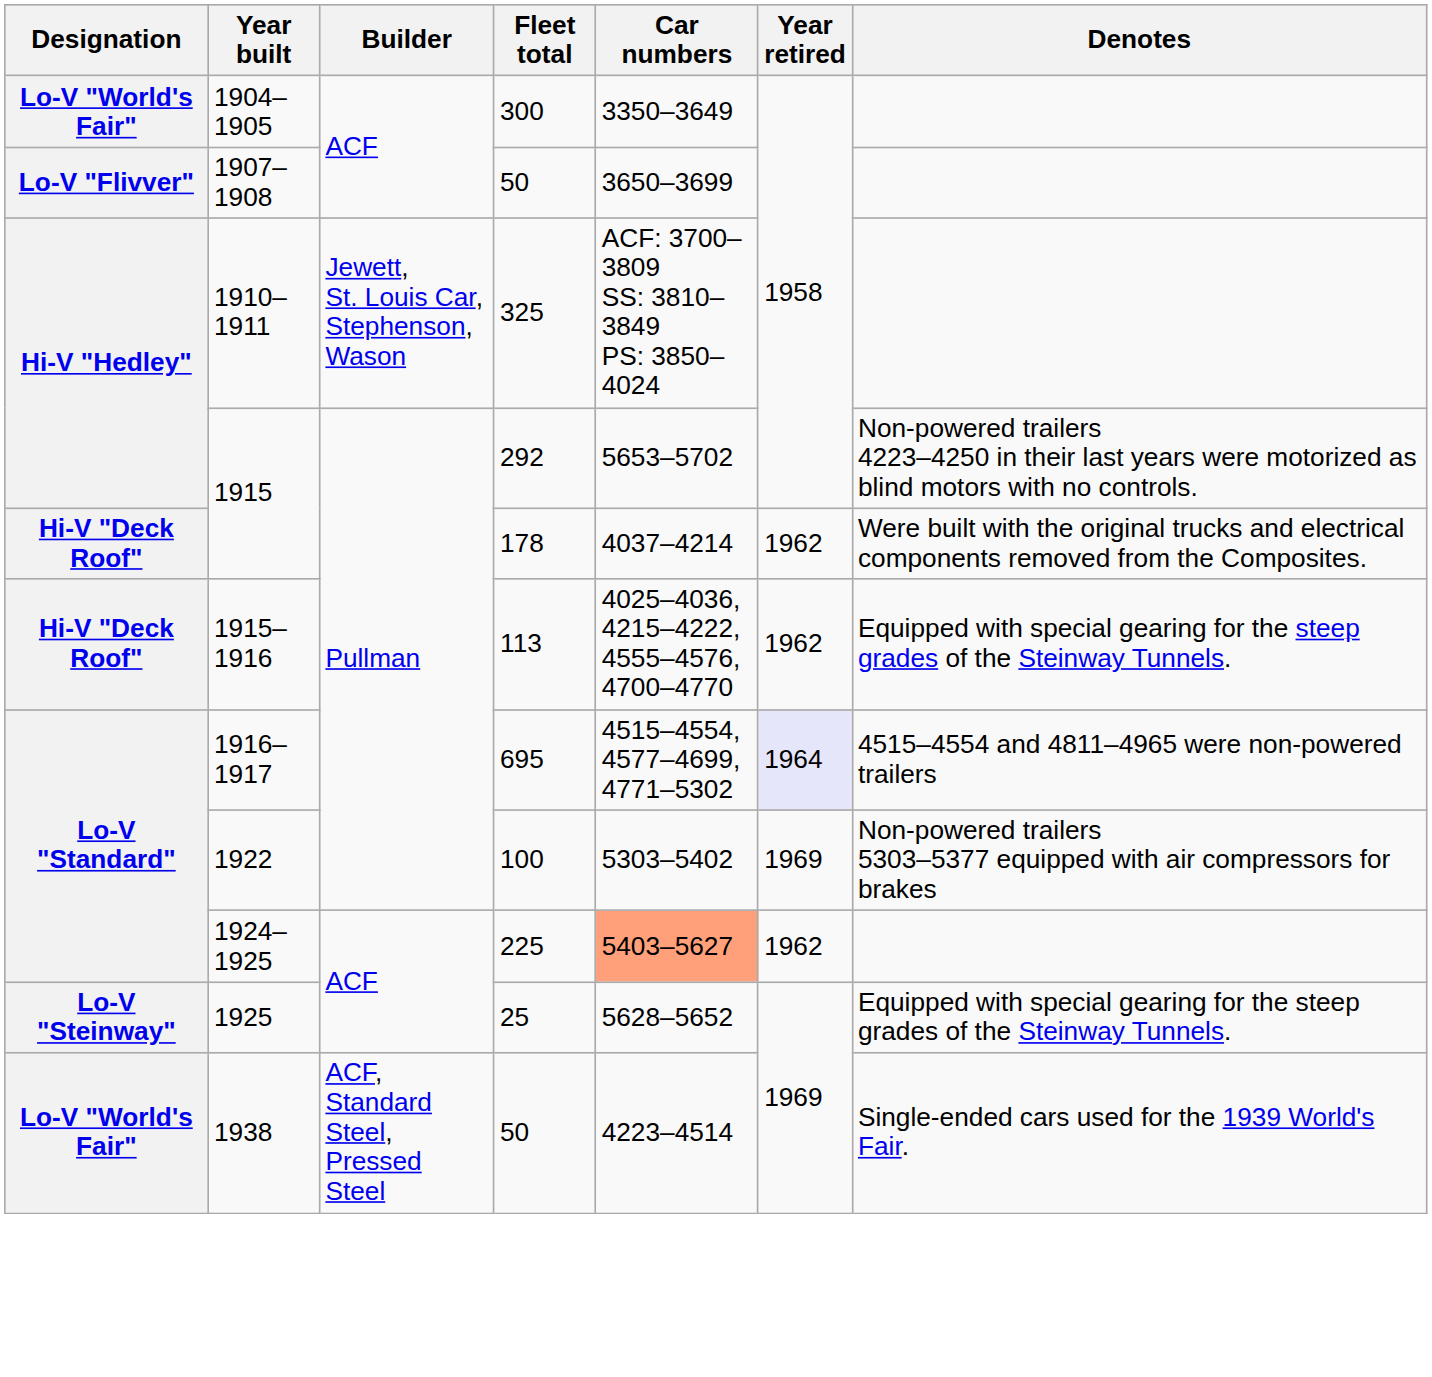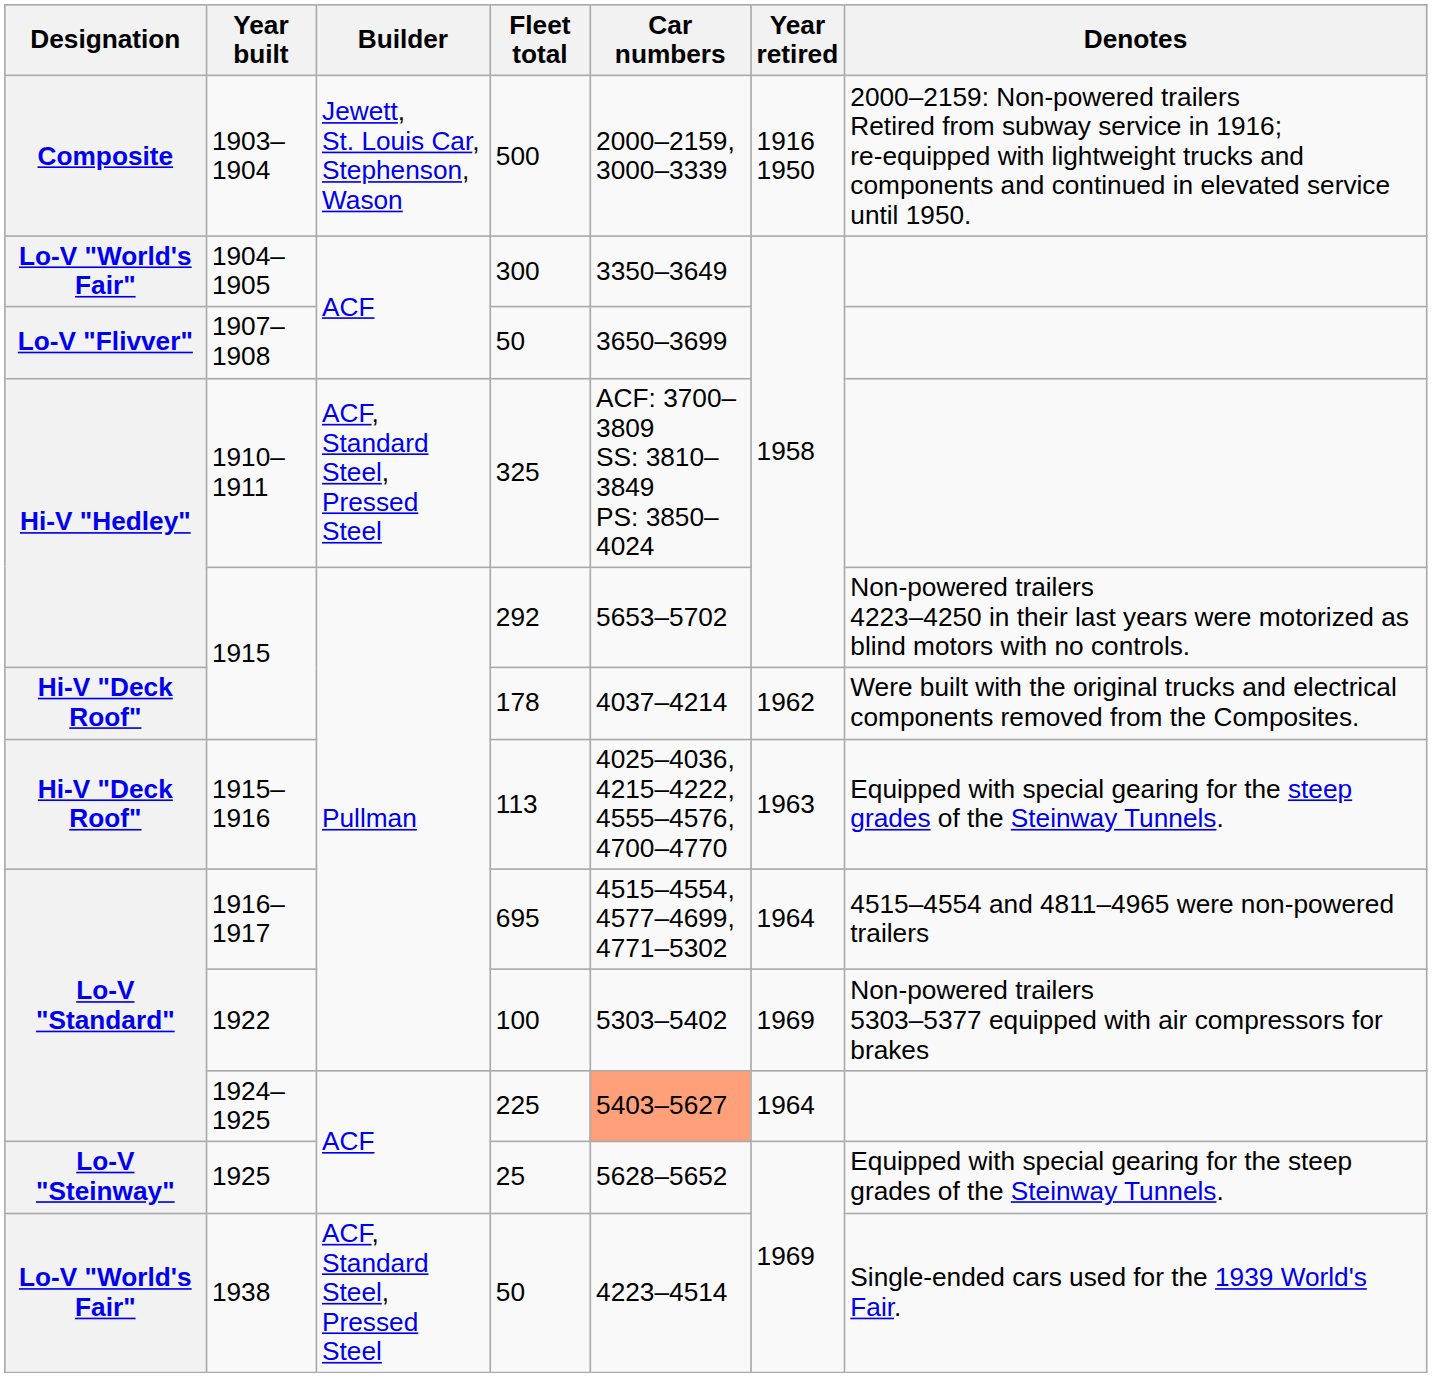 <table class="wikitable">
 <tr>
 <th>Designation</th>
 <th>Year built</th>
 <th>Builder</th>
 <th>Fleet total</th>
 <th>Car numbers</th>
 <th>Year<br>retired</th>
 <th>Denotes</th>
+</tr>
+<tr>
+<th><a href='#'>Composite</a></th>
+<td>1903–1904</td>
+<td><a href='#'>Jewett</a>,<br><a href='#'>St. Louis Car</a>,<br><a href='#'>Stephenson</a>,<br><a href='#'>Wason</a></td>
+<td>500</td>
+<td>2000–2159,<br>3000–3339</td>
+<td>1916<br>1950</td>
+<td>2000–2159: Non-powered trailers<br>Retired from subway service in 1916;<br>re-equipped with lightweight trucks and components and continued in elevated service until 1950.</td>
 </tr>
 <tr>
 <th><a href='#'>Lo-V "World's Fair"</a></th>
 <td>1904–1905</td>
 <td rowspan="2"><a href='#'>ACF</a></td>
 <td>300</td>
 <td>3350–3649</td>
 <td rowspan=4>1958</td>
 <td></td>
 </tr>
 <tr>
 <th><a href='#'>Lo-V "Flivver"</a></th>
 <td>1907–1908</td>
 <td>50</td>
 <td>3650–3699</td>
 <td></td>
 </tr>
 <tr>
 <th rowspan=2><a href='#'>Hi-V "Hedley"</a></th>
 <td>1910–1911</td>
-<td><a href='#'>Jewett</a>,<br><a href='#'>St. Louis Car</a>,<br><a href='#'>Stephenson</a>,<br><a href='#'>Wason</a></td>
+<td><a href='#'>ACF</a>,<br><a href='#'>Standard Steel</a>,<br><a href='#'>Pressed Steel</a></td>
 <td>325</td>
 <td>ACF: 3700–3809<br>SS: 3810–3849<br>PS: 3850–4024</td>
 <td></td>
 </tr>
 <tr>
 <td rowspan="2">1915</td>
 <td rowspan="5"><a href='#'>Pullman</a></td>
 <td>292</td>
 <td>5653–5702</td>
 <td>Non-powered trailers<br>4223–4250 in their last years were motorized as blind motors with no controls.</td>
 </tr>
 <tr>
 <th><a href='#'>Hi-V "Deck Roof"</a></th>
 <td>178</td>
 <td>4037–4214</td>
 <td>1962</td>
 <td>Were built with the original trucks and electrical components removed from the Composites.</td>
 </tr>
 <tr>
 <th><a href='#'>Hi-V "Deck Roof"</a></th>
 <td>1915–1916</td>
 <td>113</td>
 <td>4025–4036,<br>4215–4222,<br>4555–4576,<br>4700–4770</td>
-<td>1962</td>
+<td>1963</td>
 <td>Equipped with special gearing for the <a href='#'>steep grades</a> of the <a href='#'>Steinway Tunnels</a>.</td>
 </tr>
 <tr>
 <th rowspan=3><a href='#'>Lo-V "Standard"</a></th>
 <td>1916–1917</td>
 <td>695</td>
 <td>4515–4554,<br>4577–4699,<br>4771–5302</td>
-<td style="background: lavender;">1964</td>
+<td>1964</td>
 <td>4515–4554 and 4811–4965 were non-powered trailers</td>
 </tr>
 <tr>
 <td>1922</td>
 <td>100</td>
 <td>5303–5402</td>
 <td>1969</td>
 <td>Non-powered trailers<br>5303–5377 equipped with air compressors for brakes</td>
 </tr>
 <tr>
 <td>1924–1925</td>
 <td rowspan="2"><a href='#'>ACF</a></td>
 <td>225</td>
 <td style="background: lightsalmon;">5403–5627</td>
-<td>1962</td>
+<td>1964</td>
 <td></td>
 </tr>
 <tr>
 <th><a href='#'>Lo-V "Steinway"</a></th>
 <td>1925</td>
 <td>25</td>
 <td>5628–5652</td>
 <td rowspan="2">1969</td>
 <td>Equipped with special gearing for the steep grades of the <a href='#'>Steinway Tunnels</a>.</td>
 </tr>
 <tr>
 <th><a href='#'>Lo-V "World's Fair"</a></th>
 <td>1938</td>
 <td><a href='#'>ACF</a>,<br><a href='#'>Standard Steel</a>,<br><a href='#'>Pressed Steel</a></td>
 <td>50</td>
 <td>4223–4514</td>
 <td>Single-ended cars used for the <a href='#'>1939 World's Fair</a>.</td>
 </tr>
 </table>
